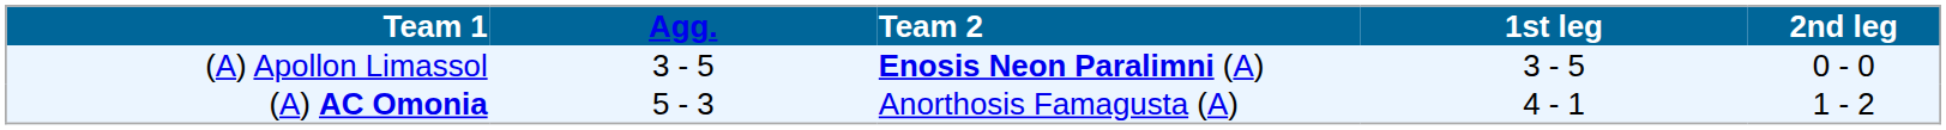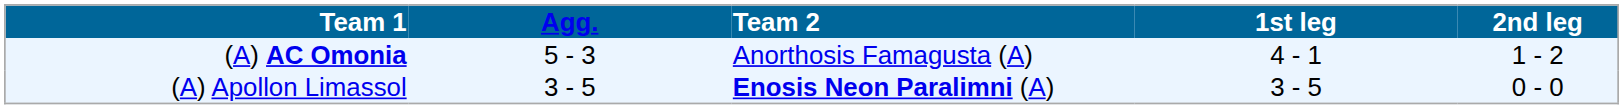 <table cellspacing="0" style="background: #EBF5FF; border: 1px #aaa solid; border-collapse: collapse; font-size: 95%;" width=60%>
 <tr bgcolor=#006699 style="color:white;">
 <th width=25% align="right">Team 1</th>
 <th width=20% align="center"><a href='#'>Agg.</a></th>
 <th width=25% align="left">Team 2</th>
 <th width=20% align="center">1st leg</th>
 <th width=20% align="center">2nd leg</th>
 </tr>
 <tr>
+<td align=right>(<a href='#'>A</a>) <strong><a href='#'>AC Omonia</a></strong></td>
+<td align=center>5 - 3</td>
+<td align=left><a href='#'>Anorthosis Famagusta</a> (<a href='#'>A</a>)</td>
+<td align=center>4 - 1</td>
+<td align=center>1 - 2</td>
+</tr>
+<tr>
 <td align=right>(<a href='#'>A</a>) <a href='#'>Apollon Limassol</a></td>
 <td align=center>3 - 5</td>
 <td align=left><strong><a href='#'>Enosis Neon Paralimni</a></strong> (<a href='#'>A</a>)</td>
 <td align=center>3 - 5</td>
 <td align=center>0 - 0</td>
 </tr>
 <tr>
-<td align=right>(<a href='#'>A</a>) <strong><a href='#'>AC Omonia</a></strong></td>
-<td align=center>5 - 3</td>
-<td align=left><a href='#'>Anorthosis Famagusta</a> (<a href='#'>A</a>)</td>
-<td align=center>4 - 1</td>
-<td align=center>1 - 2</td>
-</tr>
-<tr>
 </tr>
 </table>
